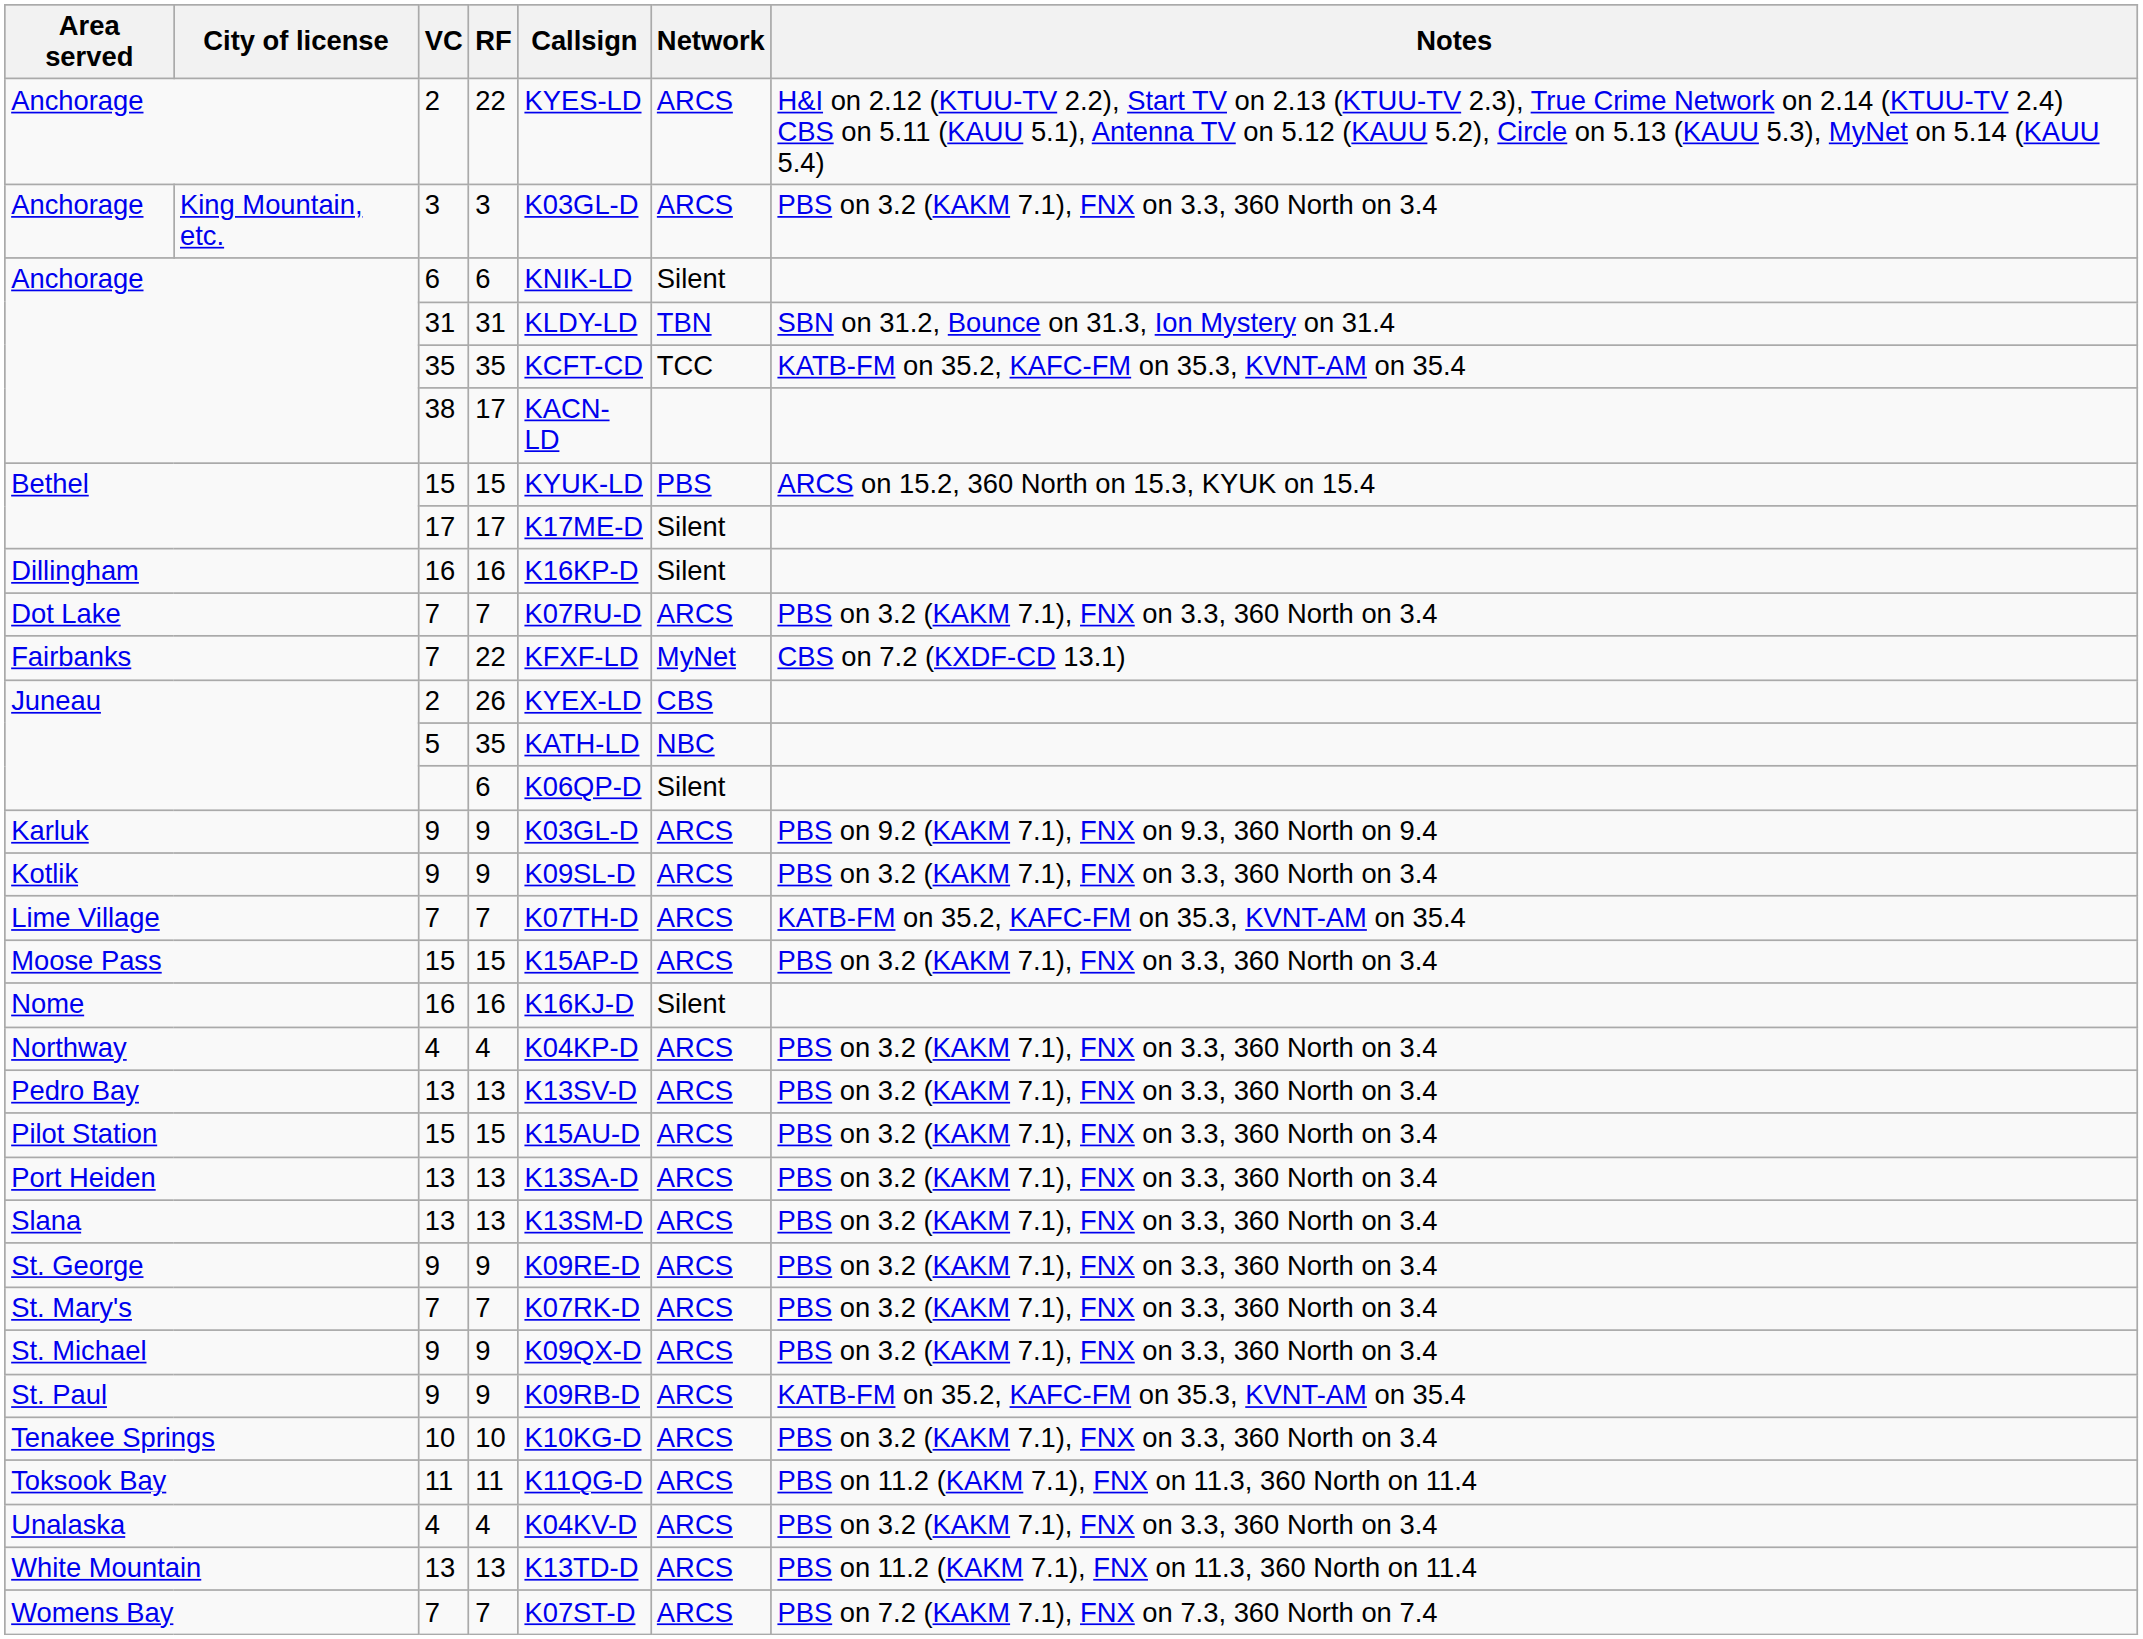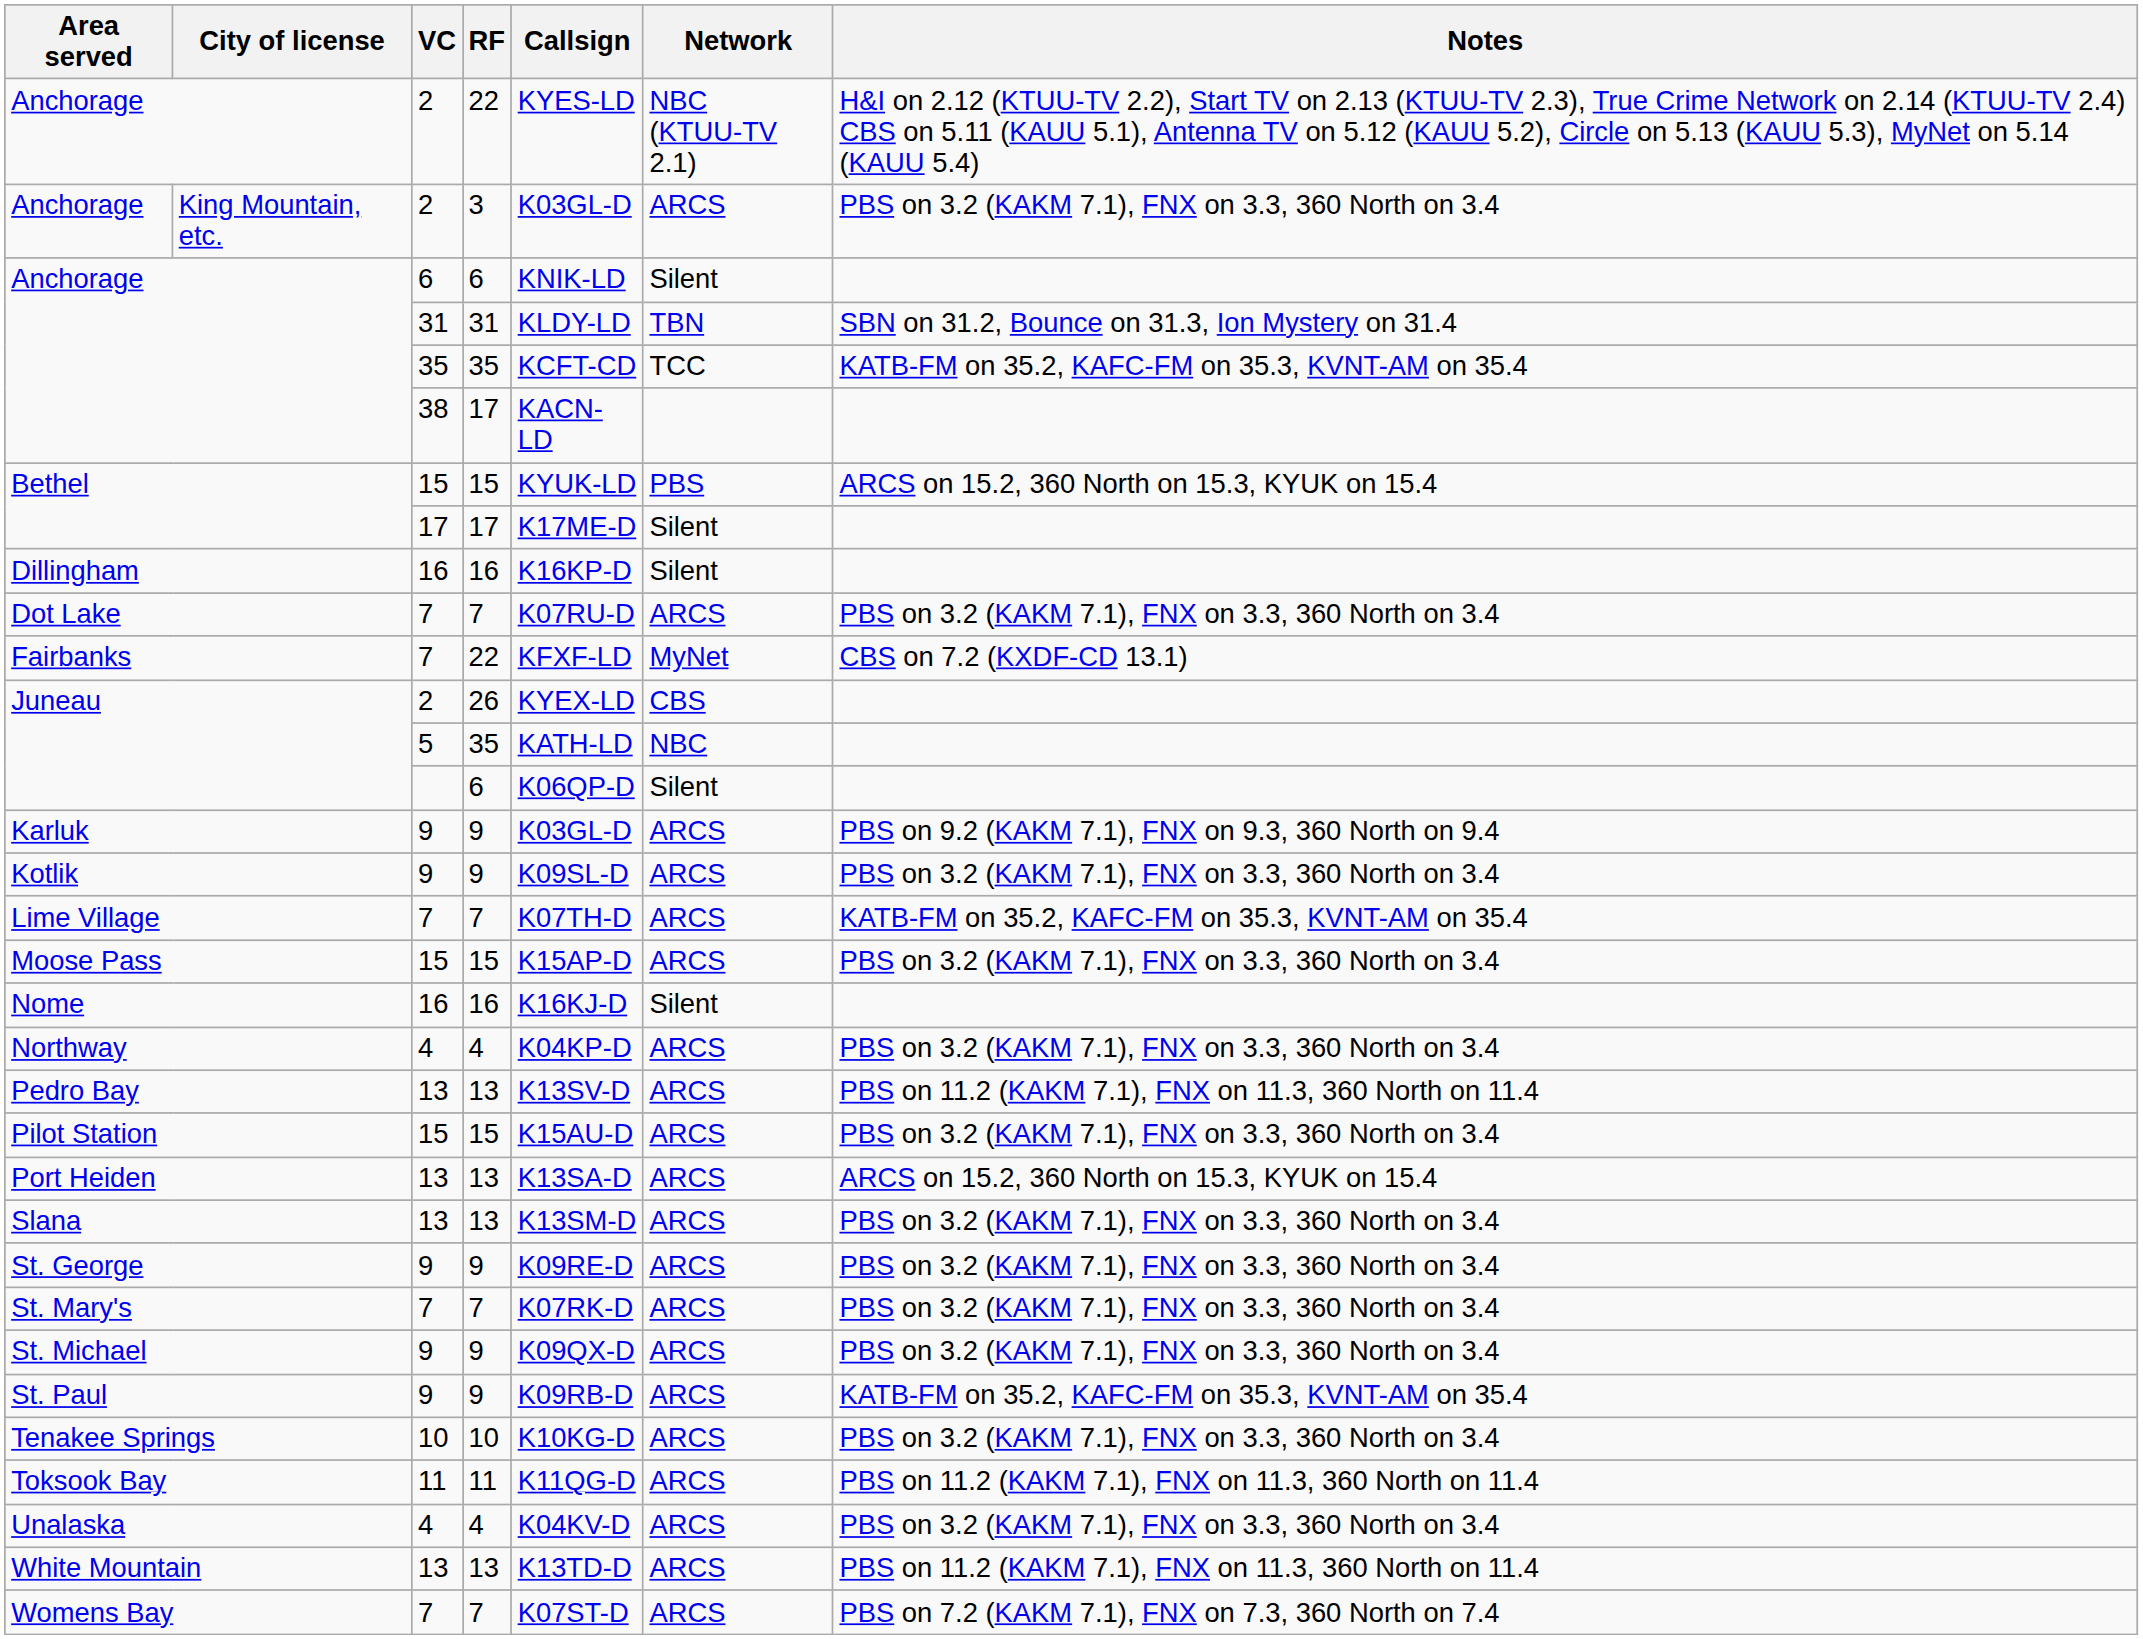 <table class="sortable wikitable" style="margin: 1em 1em 1em 0; background: #f9f9f9;">
 <tr>
 <th>Area served</th>
 <th>City of license</th>
 <th>VC</th>
 <th>RF</th>
 <th>Callsign</th>
 <th>Network</th>
 <th class="unsortable">Notes</th>
 </tr>
 <tr style="vertical-align: top; text-align: left;">
 <td colspan="2"><a href='#'>Anchorage</a></td>
 <td>2</td>
 <td>22</td>
 <td><a href='#'>KYES-LD</a></td>
-<td><a href='#'>ARCS</a></td>
+<td><a href='#'>NBC</a><br>(<a href='#'>KTUU-TV</a> 2.1)</td>
 <td><a href='#'>H&I</a> on 2.12 (<a href='#'>KTUU-TV</a> 2.2), <a href='#'>Start TV</a> on 2.13 (<a href='#'>KTUU-TV</a> 2.3), <a href='#'>True Crime Network</a> on 2.14 (<a href='#'>KTUU-TV</a> 2.4)<br><a href='#'>CBS</a> on 5.11 (<a href='#'>KAUU</a> 5.1), <a href='#'>Antenna TV</a> on 5.12 (<a href='#'>KAUU</a> 5.2), <a href='#'>Circle</a> on 5.13 (<a href='#'>KAUU</a> 5.3), <a href='#'>MyNet</a> on 5.14 (<a href='#'>KAUU</a> 5.4)</td>
 </tr>
 <tr style="vertical-align: top; text-align: left;">
 <td><a href='#'>Anchorage</a></td>
 <td><a href='#'>King Mountain, etc.</a></td>
-<td>3</td>
+<td>2</td>
 <td>3</td>
 <td><a href='#'>K03GL-D</a></td>
 <td><a href='#'>ARCS</a></td>
 <td><a href='#'>PBS</a> on 3.2 (<a href='#'>KAKM</a> 7.1), <a href='#'>FNX</a> on 3.3, 360 North on 3.4</td>
 </tr>
 <tr style="vertical-align: top; text-align: left;">
 <td colspan="2" rowspan="4"><a href='#'>Anchorage</a></td>
 <td>6</td>
 <td>6</td>
 <td><a href='#'>KNIK-LD</a></td>
 <td>Silent</td>
 <td></td>
 </tr>
 <tr style="vertical-align: top; text-align: left;">
 <td>31</td>
 <td>31</td>
 <td><a href='#'>KLDY-LD</a></td>
 <td><a href='#'>TBN</a></td>
 <td><a href='#'>SBN</a> on 31.2, <a href='#'>Bounce</a> on 31.3, <a href='#'>Ion Mystery</a> on 31.4</td>
 </tr>
 <tr style="vertical-align: top; text-align: left;">
 <td>35</td>
 <td>35</td>
 <td><a href='#'>KCFT-CD</a></td>
 <td>TCC</td>
 <td><a href='#'>KATB-FM</a> on 35.2, <a href='#'>KAFC-FM</a> on 35.3, <a href='#'>KVNT-AM</a> on 35.4</td>
 </tr>
 <tr style="vertical-align: top; text-align: left;">
 <td>38</td>
 <td>17</td>
 <td><a href='#'>KACN-LD</a></td>
 <td></td>
 <td></td>
 </tr>
 <tr style="vertical-align: top; text-align: left;">
 <td colspan="2" rowspan="2"><a href='#'>Bethel</a></td>
 <td>15</td>
 <td>15</td>
 <td><a href='#'>KYUK-LD</a></td>
 <td><a href='#'>PBS</a></td>
 <td><a href='#'>ARCS</a> on 15.2, 360 North on 15.3, KYUK on 15.4</td>
 </tr>
 <tr style="vertical-align: top; text-align: left;">
 <td>17</td>
 <td>17</td>
 <td><a href='#'>K17ME-D</a></td>
 <td>Silent</td>
 <td></td>
 </tr>
 <tr style="vertical-align: top; text-align: left;">
 <td colspan="2"><a href='#'>Dillingham</a></td>
 <td>16</td>
 <td>16</td>
 <td><a href='#'>K16KP-D</a></td>
 <td>Silent</td>
 <td></td>
 </tr>
 <tr style="vertical-align: top; text-align: left;">
 <td colspan="2"><a href='#'>Dot Lake</a></td>
 <td>7</td>
 <td>7</td>
 <td><a href='#'>K07RU-D</a></td>
 <td><a href='#'>ARCS</a></td>
 <td><a href='#'>PBS</a> on 3.2 (<a href='#'>KAKM</a> 7.1), <a href='#'>FNX</a> on 3.3, 360 North on 3.4</td>
 </tr>
 <tr style="vertical-align: top; text-align: left;">
 <td colspan="2"><a href='#'>Fairbanks</a></td>
 <td>7</td>
 <td>22</td>
 <td><a href='#'>KFXF-LD</a></td>
 <td><a href='#'>MyNet</a></td>
 <td><a href='#'>CBS</a> on 7.2 (<a href='#'>KXDF-CD</a> 13.1)</td>
 </tr>
 <tr style="vertical-align: top; text-align: left;">
 <td colspan="2" rowspan="3"><a href='#'>Juneau</a></td>
 <td>2</td>
 <td>26</td>
 <td><a href='#'>KYEX-LD</a></td>
 <td><a href='#'>CBS</a></td>
 <td></td>
 </tr>
 <tr style="vertical-align: top; text-align: left;">
 <td>5</td>
 <td>35</td>
 <td><a href='#'>KATH-LD</a></td>
 <td><a href='#'>NBC</a></td>
 <td></td>
 </tr>
 <tr style="vertical-align: top; text-align: left;">
 <td></td>
 <td>6</td>
 <td><a href='#'>K06QP-D</a></td>
 <td>Silent</td>
 <td></td>
 </tr>
 <tr style="vertical-align: top; text-align: left;">
 <td colspan="2"><a href='#'>Karluk</a></td>
 <td>9</td>
 <td>9</td>
 <td><a href='#'>K03GL-D</a></td>
 <td><a href='#'>ARCS</a></td>
 <td><a href='#'>PBS</a> on 9.2 (<a href='#'>KAKM</a> 7.1), <a href='#'>FNX</a> on 9.3, 360 North on 9.4</td>
 </tr>
 <tr style="vertical-align: top; text-align: left;">
 <td colspan="2"><a href='#'>Kotlik</a></td>
 <td>9</td>
 <td>9</td>
 <td><a href='#'>K09SL-D</a></td>
 <td><a href='#'>ARCS</a></td>
 <td><a href='#'>PBS</a> on 3.2 (<a href='#'>KAKM</a> 7.1), <a href='#'>FNX</a> on 3.3, 360 North on 3.4</td>
 </tr>
 <tr style="vertical-align: top; text-align: left;">
 <td colspan="2"><a href='#'>Lime Village</a></td>
 <td>7</td>
 <td>7</td>
 <td><a href='#'>K07TH-D</a></td>
 <td><a href='#'>ARCS</a></td>
 <td><a href='#'>KATB-FM</a> on 35.2, <a href='#'>KAFC-FM</a> on 35.3, <a href='#'>KVNT-AM</a> on 35.4</td>
 </tr>
 <tr style="vertical-align: top; text-align: left;">
 <td colspan="2"><a href='#'>Moose Pass</a></td>
 <td>15</td>
 <td>15</td>
 <td><a href='#'>K15AP-D</a></td>
 <td><a href='#'>ARCS</a></td>
 <td><a href='#'>PBS</a> on 3.2 (<a href='#'>KAKM</a> 7.1), <a href='#'>FNX</a> on 3.3, 360 North on 3.4</td>
 </tr>
 <tr style="vertical-align: top; text-align: left;">
 <td colspan="2"><a href='#'>Nome</a></td>
 <td>16</td>
 <td>16</td>
 <td><a href='#'>K16KJ-D</a></td>
 <td>Silent</td>
 <td></td>
 </tr>
 <tr style="vertical-align: top; text-align: left;">
 <td colspan="2"><a href='#'>Northway</a></td>
 <td>4</td>
 <td>4</td>
 <td><a href='#'>K04KP-D</a></td>
 <td><a href='#'>ARCS</a></td>
 <td><a href='#'>PBS</a> on 3.2 (<a href='#'>KAKM</a> 7.1), <a href='#'>FNX</a> on 3.3, 360 North on 3.4</td>
 </tr>
 <tr style="vertical-align: top; text-align: left;">
 <td colspan="2"><a href='#'>Pedro Bay</a></td>
 <td>13</td>
 <td>13</td>
 <td><a href='#'>K13SV-D</a></td>
 <td><a href='#'>ARCS</a></td>
-<td><a href='#'>PBS</a> on 3.2 (<a href='#'>KAKM</a> 7.1), <a href='#'>FNX</a> on 3.3, 360 North on 3.4</td>
+<td><a href='#'>PBS</a> on 11.2 (<a href='#'>KAKM</a> 7.1), <a href='#'>FNX</a> on 11.3, 360 North on 11.4</td>
 </tr>
 <tr style="vertical-align: top; text-align: left;">
 <td colspan="2"><a href='#'>Pilot Station</a></td>
 <td>15</td>
 <td>15</td>
 <td><a href='#'>K15AU-D</a></td>
 <td><a href='#'>ARCS</a></td>
 <td><a href='#'>PBS</a> on 3.2 (<a href='#'>KAKM</a> 7.1), <a href='#'>FNX</a> on 3.3, 360 North on 3.4</td>
 </tr>
 <tr style="vertical-align: top; text-align: left;">
 <td colspan="2"><a href='#'>Port Heiden</a></td>
 <td>13</td>
 <td>13</td>
 <td><a href='#'>K13SA-D</a></td>
 <td><a href='#'>ARCS</a></td>
-<td><a href='#'>PBS</a> on 3.2 (<a href='#'>KAKM</a> 7.1), <a href='#'>FNX</a> on 3.3, 360 North on 3.4</td>
+<td><a href='#'>ARCS</a> on 15.2, 360 North on 15.3, KYUK on 15.4</td>
 </tr>
 <tr style="vertical-align: top; text-align: left;">
 <td colspan="2"><a href='#'>Slana</a></td>
 <td>13</td>
 <td>13</td>
 <td><a href='#'>K13SM-D</a></td>
 <td><a href='#'>ARCS</a></td>
 <td><a href='#'>PBS</a> on 3.2 (<a href='#'>KAKM</a> 7.1), <a href='#'>FNX</a> on 3.3, 360 North on 3.4</td>
 </tr>
 <tr style="vertical-align: top; text-align: left;">
 <td colspan="2"><a href='#'>St. George</a></td>
 <td>9</td>
 <td>9</td>
 <td><a href='#'>K09RE-D</a></td>
 <td><a href='#'>ARCS</a></td>
 <td><a href='#'>PBS</a> on 3.2 (<a href='#'>KAKM</a> 7.1), <a href='#'>FNX</a> on 3.3, 360 North on 3.4</td>
 </tr>
 <tr style="vertical-align: top; text-align: left;">
 <td colspan="2"><a href='#'>St. Mary's</a></td>
 <td>7</td>
 <td>7</td>
 <td><a href='#'>K07RK-D</a></td>
 <td><a href='#'>ARCS</a></td>
 <td><a href='#'>PBS</a> on 3.2 (<a href='#'>KAKM</a> 7.1), <a href='#'>FNX</a> on 3.3, 360 North on 3.4</td>
 </tr>
 <tr style="vertical-align: top; text-align: left;">
 <td colspan="2"><a href='#'>St. Michael</a></td>
 <td>9</td>
 <td>9</td>
 <td><a href='#'>K09QX-D</a></td>
 <td><a href='#'>ARCS</a></td>
 <td><a href='#'>PBS</a> on 3.2 (<a href='#'>KAKM</a> 7.1), <a href='#'>FNX</a> on 3.3, 360 North on 3.4</td>
 </tr>
 <tr style="vertical-align: top; text-align: left;">
 <td colspan="2"><a href='#'>St. Paul</a></td>
 <td>9</td>
 <td>9</td>
 <td><a href='#'>K09RB-D</a></td>
 <td><a href='#'>ARCS</a></td>
 <td><a href='#'>KATB-FM</a> on 35.2, <a href='#'>KAFC-FM</a> on 35.3, <a href='#'>KVNT-AM</a> on 35.4</td>
 </tr>
 <tr style="vertical-align: top; text-align: left;">
 <td colspan="2"><a href='#'>Tenakee Springs</a></td>
 <td>10</td>
 <td>10</td>
 <td><a href='#'>K10KG-D</a></td>
 <td><a href='#'>ARCS</a></td>
 <td><a href='#'>PBS</a> on 3.2 (<a href='#'>KAKM</a> 7.1), <a href='#'>FNX</a> on 3.3, 360 North on 3.4</td>
 </tr>
 <tr style="vertical-align: top; text-align: left;">
 <td colspan="2"><a href='#'>Toksook Bay</a></td>
 <td>11</td>
 <td>11</td>
 <td><a href='#'>K11QG-D</a></td>
 <td><a href='#'>ARCS</a></td>
 <td><a href='#'>PBS</a> on 11.2 (<a href='#'>KAKM</a> 7.1), <a href='#'>FNX</a> on 11.3, 360 North on 11.4</td>
 </tr>
 <tr style="vertical-align: top; text-align: left;">
 <td colspan="2"><a href='#'>Unalaska</a></td>
 <td>4</td>
 <td>4</td>
 <td><a href='#'>K04KV-D</a></td>
 <td><a href='#'>ARCS</a></td>
 <td><a href='#'>PBS</a> on 3.2 (<a href='#'>KAKM</a> 7.1), <a href='#'>FNX</a> on 3.3, 360 North on 3.4</td>
 </tr>
 <tr style="vertical-align: top; text-align: left;">
 <td colspan="2"><a href='#'>White Mountain</a></td>
 <td>13</td>
 <td>13</td>
 <td><a href='#'>K13TD-D</a></td>
 <td><a href='#'>ARCS</a></td>
 <td><a href='#'>PBS</a> on 11.2 (<a href='#'>KAKM</a> 7.1), <a href='#'>FNX</a> on 11.3, 360 North on 11.4</td>
 </tr>
 <tr style="vertical-align: top; text-align: left;">
 <td colspan="2"><a href='#'>Womens Bay</a></td>
 <td>7</td>
 <td>7</td>
 <td><a href='#'>K07ST-D</a></td>
 <td><a href='#'>ARCS</a></td>
 <td><a href='#'>PBS</a> on 7.2 (<a href='#'>KAKM</a> 7.1), <a href='#'>FNX</a> on 7.3, 360 North on 7.4</td>
 </tr>
 </table>
